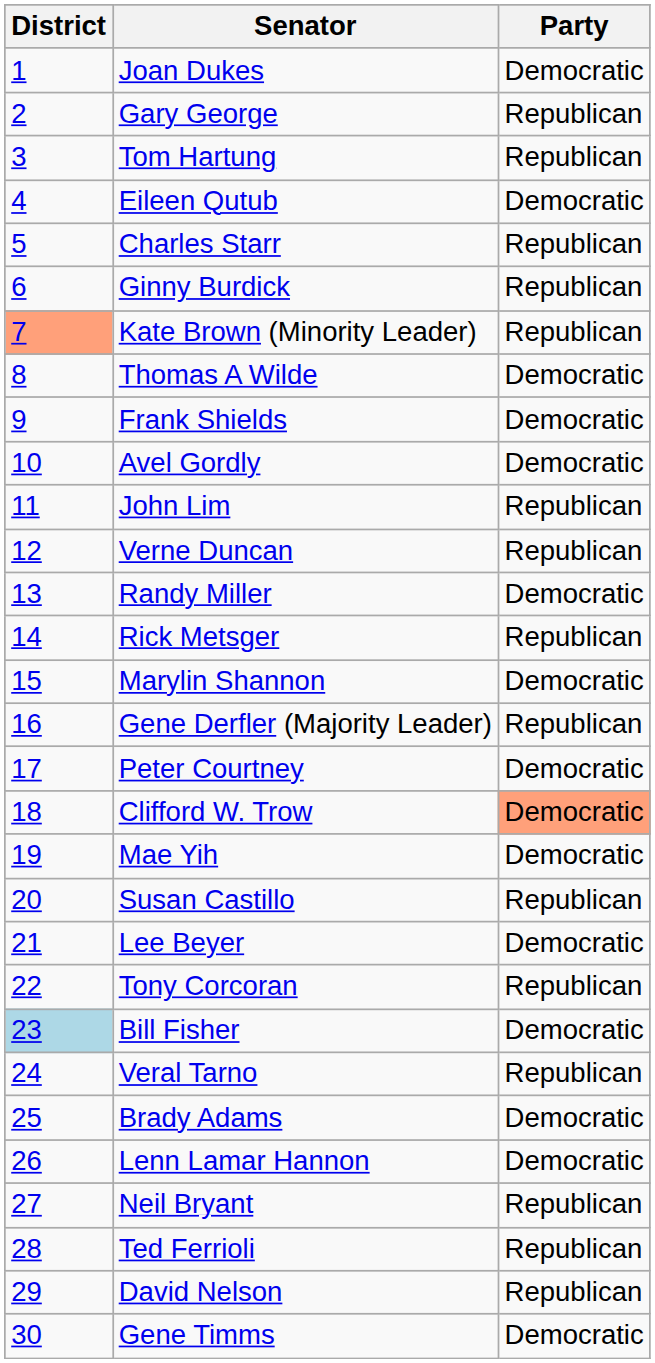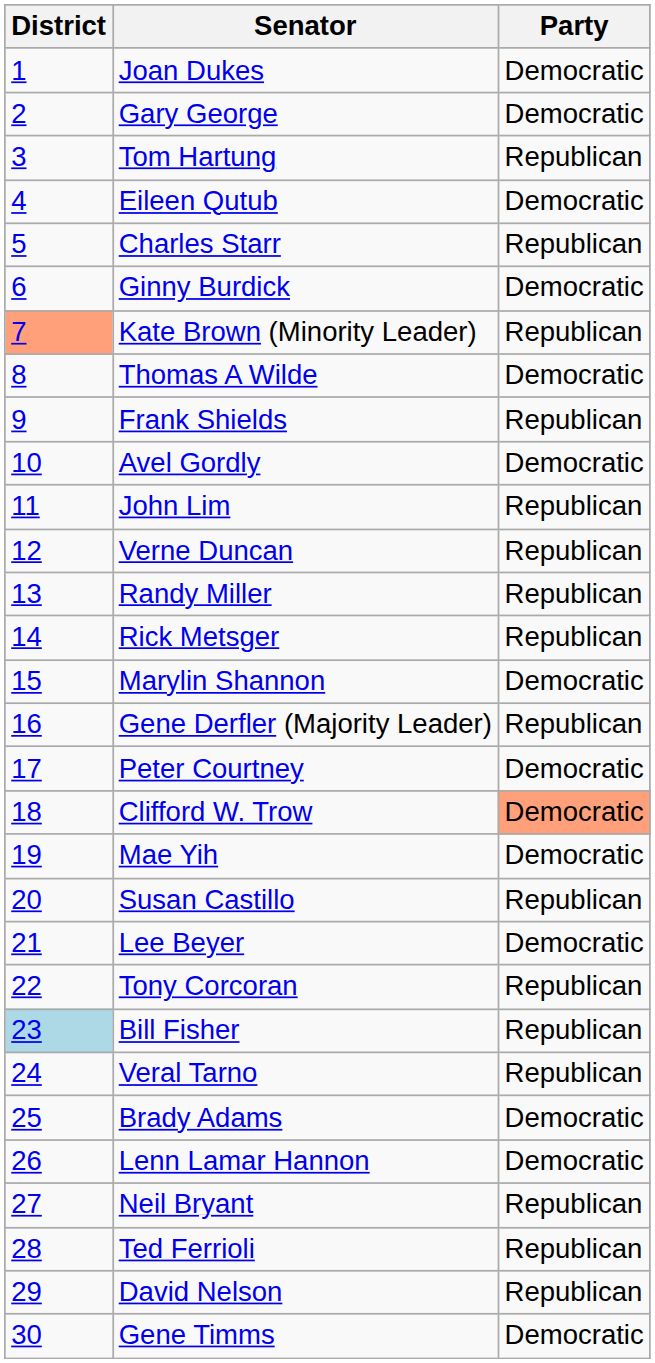 <table class="wikitable">
 <tr>
 <th>District</th>
 <th>Senator</th>
 <th>Party</th>
 </tr>
 <tr>
 <td><a href='#'>1</a></td>
 <td><a href='#'>Joan Dukes</a></td>
 <td>Democratic</td>
 </tr>
 <tr>
 <td><a href='#'>2</a></td>
 <td><a href='#'>Gary George</a></td>
-<td>Republican</td>
+<td>Democratic</td>
 </tr>
 <tr>
 <td><a href='#'>3</a></td>
 <td><a href='#'>Tom Hartung</a></td>
 <td>Republican</td>
 </tr>
 <tr>
 <td><a href='#'>4</a></td>
 <td><a href='#'>Eileen Qutub</a></td>
 <td>Democratic</td>
 </tr>
 <tr>
 <td><a href='#'>5</a></td>
 <td><a href='#'>Charles Starr</a></td>
 <td>Republican</td>
 </tr>
 <tr>
 <td><a href='#'>6</a></td>
 <td><a href='#'>Ginny Burdick</a></td>
-<td>Republican</td>
+<td>Democratic</td>
 </tr>
 <tr>
 <td style="background: lightsalmon;"><a href='#'>7</a></td>
 <td><a href='#'>Kate Brown</a> (Minority Leader)</td>
 <td>Republican</td>
 </tr>
 <tr>
 <td><a href='#'>8</a></td>
 <td><a href='#'>Thomas A Wilde</a></td>
 <td>Democratic</td>
 </tr>
 <tr>
 <td><a href='#'>9</a></td>
 <td><a href='#'>Frank Shields</a></td>
-<td>Democratic</td>
+<td>Republican</td>
 </tr>
 <tr>
 <td><a href='#'>10</a></td>
 <td><a href='#'>Avel Gordly</a></td>
 <td>Democratic</td>
 </tr>
 <tr>
 <td><a href='#'>11</a></td>
 <td><a href='#'>John Lim</a></td>
 <td>Republican</td>
 </tr>
 <tr>
 <td><a href='#'>12</a></td>
 <td><a href='#'>Verne Duncan</a></td>
 <td>Republican</td>
 </tr>
 <tr>
 <td><a href='#'>13</a></td>
 <td><a href='#'>Randy Miller</a></td>
-<td>Democratic</td>
+<td>Republican</td>
 </tr>
 <tr>
 <td><a href='#'>14</a></td>
 <td><a href='#'>Rick Metsger</a></td>
 <td>Republican</td>
 </tr>
 <tr>
 <td><a href='#'>15</a></td>
 <td><a href='#'>Marylin Shannon</a></td>
 <td>Democratic</td>
 </tr>
 <tr>
 <td><a href='#'>16</a></td>
 <td><a href='#'>Gene Derfler</a> (Majority Leader)</td>
 <td>Republican</td>
 </tr>
 <tr>
 <td><a href='#'>17</a></td>
 <td><a href='#'>Peter Courtney</a></td>
 <td>Democratic</td>
 </tr>
 <tr>
 <td><a href='#'>18</a></td>
 <td><a href='#'>Clifford W. Trow</a></td>
 <td style="background: lightsalmon;">Democratic</td>
 </tr>
 <tr>
 <td><a href='#'>19</a></td>
 <td><a href='#'>Mae Yih</a></td>
 <td>Democratic</td>
 </tr>
 <tr>
 <td><a href='#'>20</a></td>
 <td><a href='#'>Susan Castillo</a></td>
 <td>Republican</td>
 </tr>
 <tr>
 <td><a href='#'>21</a></td>
 <td><a href='#'>Lee Beyer</a></td>
 <td>Democratic</td>
 </tr>
 <tr>
 <td><a href='#'>22</a></td>
 <td><a href='#'>Tony Corcoran</a></td>
 <td>Republican</td>
 </tr>
 <tr>
 <td style="background: lightblue;"><a href='#'>23</a></td>
 <td><a href='#'>Bill Fisher</a></td>
-<td>Democratic</td>
+<td>Republican</td>
 </tr>
 <tr>
 <td><a href='#'>24</a></td>
 <td><a href='#'>Veral Tarno</a></td>
 <td>Republican</td>
 </tr>
 <tr>
 <td><a href='#'>25</a></td>
 <td><a href='#'>Brady Adams</a></td>
 <td>Democratic</td>
 </tr>
 <tr>
 <td><a href='#'>26</a></td>
 <td><a href='#'>Lenn Lamar Hannon</a></td>
 <td>Democratic</td>
 </tr>
 <tr>
 <td><a href='#'>27</a></td>
 <td><a href='#'>Neil Bryant</a></td>
 <td>Republican</td>
 </tr>
 <tr>
 <td><a href='#'>28</a></td>
 <td><a href='#'>Ted Ferrioli</a></td>
 <td>Republican</td>
 </tr>
 <tr>
 <td><a href='#'>29</a></td>
 <td><a href='#'>David Nelson</a></td>
 <td>Republican</td>
 </tr>
 <tr>
 <td><a href='#'>30</a></td>
 <td><a href='#'>Gene Timms</a></td>
 <td>Democratic</td>
 </tr>
 </table>
